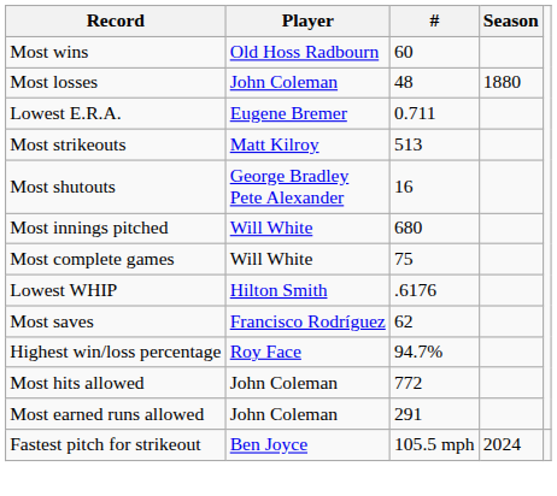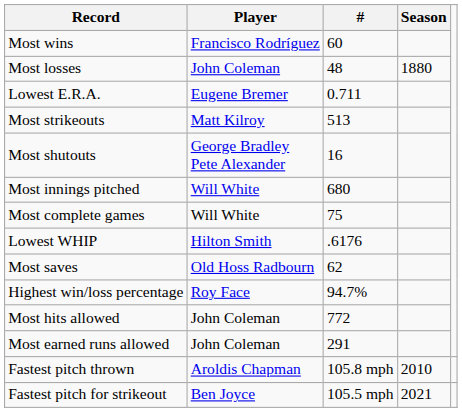 <table class="wikitable" style="font-size:90%">
 <tr>
 <th>Record</th>
 <th>Player</th>
 <th>#</th>
 <th>Season</th>
 </tr>
 <tr>
 <td>Most wins</td>
-<td><a href='#'>Old Hoss Radbourn</a></td>
+<td><a href='#'>Francisco Rodríguez</a></td>
 <td>60</td>
 <td></td>
 </tr>
 <tr>
 <td>Most losses</td>
 <td><a href='#'>John Coleman</a></td>
 <td>48</td>
 <td>1880</td>
 </tr>
 <tr>
 <td>Lowest E.R.A.</td>
 <td><a href='#'>Eugene Bremer</a></td>
 <td>0.711</td>
 <td></td>
 </tr>
 <tr>
 <td>Most strikeouts</td>
 <td><a href='#'>Matt Kilroy</a></td>
 <td>513</td>
 <td></td>
 </tr>
 <tr>
 <td>Most shutouts</td>
 <td><a href='#'>George Bradley</a><br><a href='#'>Pete Alexander</a></td>
 <td>16</td>
 <td><br></td>
 </tr>
 <tr>
 <td>Most innings pitched</td>
 <td><a href='#'>Will White</a></td>
 <td>680</td>
 <td></td>
 </tr>
 <tr>
 <td>Most complete games</td>
 <td>Will White</td>
 <td>75</td>
 <td></td>
 </tr>
 <tr>
 <td>Lowest WHIP</td>
 <td><a href='#'>Hilton Smith</a></td>
 <td>.6176</td>
 <td></td>
 </tr>
 <tr>
 <td>Most saves</td>
-<td><a href='#'>Francisco Rodríguez</a></td>
+<td><a href='#'>Old Hoss Radbourn</a></td>
 <td>62</td>
 <td></td>
 </tr>
 <tr>
 <td>Highest win/loss percentage</td>
 <td><a href='#'>Roy Face</a></td>
 <td>94.7%</td>
 <td></td>
 </tr>
 <tr>
 <td>Most hits allowed</td>
 <td>John Coleman</td>
 <td>772</td>
 <td></td>
 </tr>
 <tr>
 <td>Most earned runs allowed</td>
 <td>John Coleman</td>
 <td>291</td>
 <td></td>
 </tr>
 <tr>
+<td>Fastest pitch thrown</td>
+<td><a href='#'>Aroldis Chapman</a></td>
+<td>105.8 mph</td>
+<td>2010</td>
+<td></td>
+</tr>
+<tr>
 <td>Fastest pitch for strikeout</td>
 <td><a href='#'>Ben Joyce</a></td>
 <td>105.5 mph</td>
-<td>2024</td>
+<td>2021</td>
 <td></td>
 </tr>
 </table>
